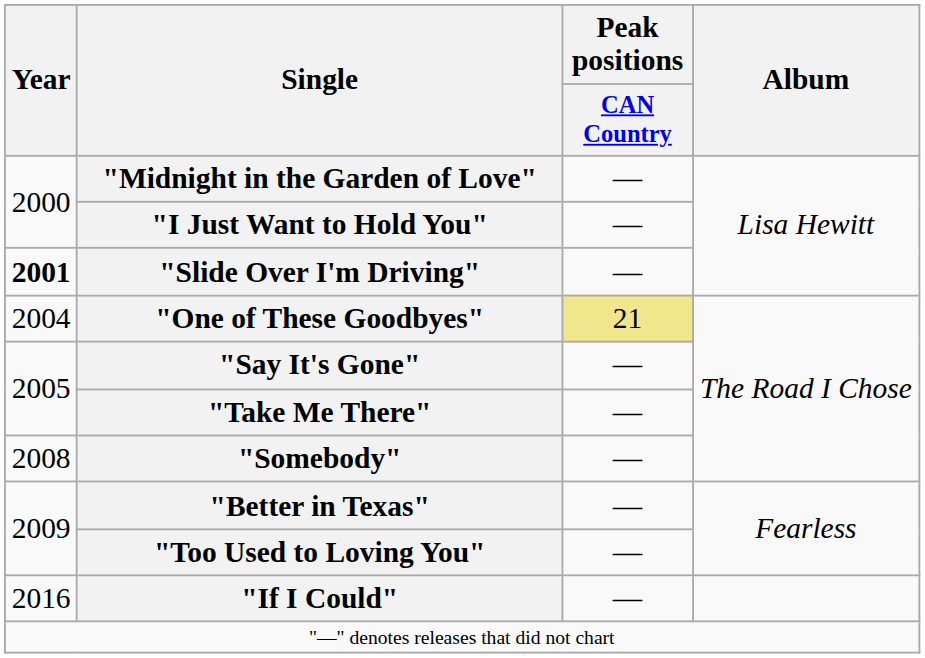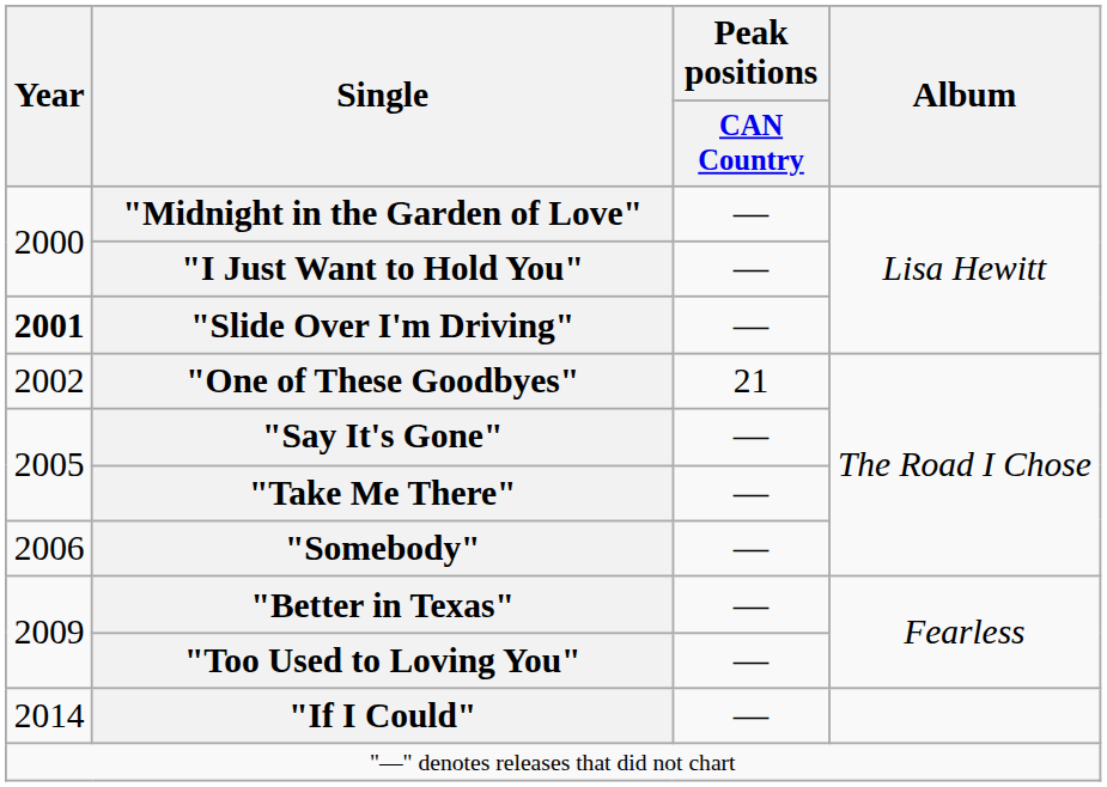 <table class="wikitable plainrowheaders" style="text-align:center;">
 <tr>
 <th rowspan="2">Year</th>
 <th rowspan="2" style="width:16em;">Single</th>
 <th>Peak positions</th>
 <th rowspan="2">Album</th>
 </tr>
 <tr style="font-size:smaller;">
 <th width="65"><a href='#'>CAN Country</a><br></th>
 </tr>
 <tr>
 <td rowspan="2">2000</td>
 <th scope="row">"Midnight in the Garden of Love"</th>
 <td>—</td>
 <td rowspan="3"><em>Lisa Hewitt</em></td>
 </tr>
 <tr>
 <th scope="row">"I Just Want to Hold You"</th>
 <td>—</td>
 </tr>
 <tr>
 <td><strong>2001</strong></td>
 <th scope="row">"Slide Over I'm Driving"</th>
 <td>—</td>
 </tr>
 <tr>
-<td>2004</td>
+<td>2002</td>
 <th scope="row">"One of These Goodbyes"</th>
-<td style="background: khaki;">21</td>
+<td>21</td>
 <td rowspan="4"><em>The Road I Chose</em></td>
 </tr>
 <tr>
 <td rowspan="2">2005</td>
 <th scope="row">"Say It's Gone"</th>
 <td>—</td>
 </tr>
 <tr>
 <th scope="row">"Take Me There"</th>
 <td>—</td>
 </tr>
 <tr>
-<td>2008</td>
+<td>2006</td>
 <th scope="row">"Somebody"</th>
 <td>—</td>
 </tr>
 <tr>
 <td rowspan="2">2009</td>
 <th scope="row">"Better in Texas"</th>
 <td>—</td>
 <td rowspan="2"><em>Fearless</em></td>
 </tr>
 <tr>
 <th scope="row">"Too Used to Loving You"</th>
 <td>—</td>
 </tr>
 <tr>
-<td>2016</td>
+<td>2014</td>
 <th scope="row">"If I Could"</th>
 <td>—</td>
 <td></td>
 </tr>
 <tr>
 <td colspan="4" style="font-size:8pt">"—" denotes releases that did not chart</td>
 </tr>
 </table>
